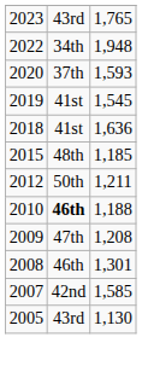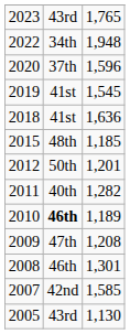 <table class="wikitable" style="text-align:center;">
 <tr>
 </tr>
 <tr style="text-align:center;">
 <td>2023</td>
 <td>43rd</td>
 <td>1,765</td>
 </tr>
 <tr style="text-align:center;">
 <td>2022</td>
 <td>34th</td>
 <td>1,948</td>
 </tr>
 <tr style="text-align:center;">
 <td>2020</td>
 <td>37th</td>
-<td>1,593</td>
+<td>1,596</td>
 </tr>
 <tr style="text-align:center;">
 <td>2019</td>
 <td>41st</td>
 <td>1,545</td>
 </tr>
 <tr style="text-align:center;">
 <td>2018</td>
 <td>41st</td>
 <td>1,636</td>
 </tr>
 <tr style="text-align:center;">
 <td>2015</td>
 <td>48th</td>
 <td>1,185</td>
 </tr>
 <tr style="text-align:center;">
 <td>2012</td>
 <td>50th</td>
-<td>1,211</td>
+<td>1,201</td>
+</tr>
+<tr style="text-align:center;">
+<td>2011</td>
+<td>40th</td>
+<td>1,282</td>
 </tr>
 <tr style="text-align:center;">
 <td>2010</td>
 <td><strong>46th</strong></td>
-<td>1,188</td>
+<td>1,189</td>
 </tr>
 <tr style="text-align:center;">
 <td>2009</td>
 <td>47th</td>
 <td>1,208</td>
 </tr>
 <tr style="text-align:center;">
 <td>2008</td>
 <td>46th</td>
 <td>1,301</td>
 </tr>
 <tr style="text-align:center;">
 <td>2007</td>
 <td>42nd</td>
 <td>1,585</td>
 </tr>
 <tr style="text-align:center;">
 <td>2005</td>
 <td>43rd</td>
 <td>1,130</td>
 </tr>
 </table>
